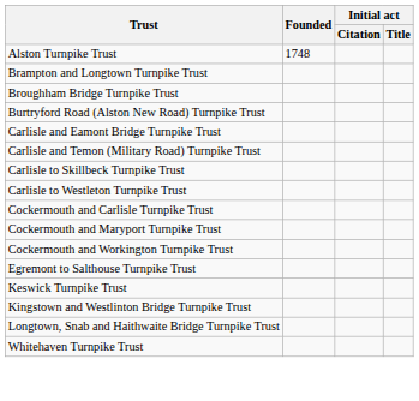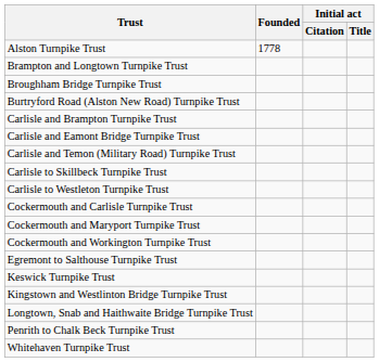 <table class="wikitable sortable">
 <tr>
 <th rowspan=2>Trust</th>
 <th rowspan=2>Founded</th>
 <th colspan=2>Initial act</th>
 </tr>
 <tr>
 <th>Citation</th>
 <th>Title</th>
 </tr>
 <tr>
 <td>Alston Turnpike Trust</td>
-<td>1748</td>
+<td>1778</td>
 <td></td>
 <td></td>
 </tr>
 <tr>
 <td>Brampton and Longtown Turnpike Trust</td>
 <td></td>
 <td></td>
 <td></td>
 </tr>
 <tr>
 <td>Broughham Bridge Turnpike Trust</td>
 <td></td>
 <td></td>
 <td></td>
 </tr>
 <tr>
 <td>Burtryford Road (Alston New Road) Turnpike Trust</td>
+<td></td>
+<td></td>
+<td></td>
+</tr>
+<tr>
+<td>Carlisle and Brampton Turnpike Trust</td>
 <td></td>
 <td></td>
 <td></td>
 </tr>
 <tr>
 <td>Carlisle and Eamont Bridge Turnpike Trust</td>
 <td></td>
 <td></td>
 <td></td>
 </tr>
 <tr>
 <td>Carlisle and Temon (Military Road) Turnpike Trust</td>
 <td></td>
 <td></td>
 <td></td>
 </tr>
 <tr>
 <td>Carlisle to Skillbeck Turnpike Trust</td>
 <td></td>
 <td></td>
 <td></td>
 </tr>
 <tr>
 <td>Carlisle to Westleton Turnpike Trust</td>
 <td></td>
 <td></td>
 <td></td>
 </tr>
 <tr>
 <td>Cockermouth and Carlisle Turnpike Trust</td>
 <td></td>
 <td></td>
 <td></td>
 </tr>
 <tr>
 <td>Cockermouth and Maryport Turnpike Trust</td>
 <td></td>
 <td></td>
 <td></td>
 </tr>
 <tr>
 <td>Cockermouth and Workington Turnpike Trust</td>
 <td></td>
 <td></td>
 <td></td>
 </tr>
 <tr>
 <td>Egremont to Salthouse Turnpike Trust</td>
 <td></td>
 <td></td>
 <td></td>
 </tr>
 <tr>
 <td>Keswick Turnpike Trust</td>
 <td></td>
 <td></td>
 <td></td>
 </tr>
 <tr>
 <td>Kingstown and Westlinton Bridge Turnpike Trust</td>
 <td></td>
 <td></td>
 <td></td>
 </tr>
 <tr>
 <td>Longtown, Snab and Haithwaite Bridge Turnpike Trust</td>
 <td></td>
 <td></td>
 <td></td>
 </tr>
 <tr>
+<td>Penrith to Chalk Beck Turnpike Trust</td>
+<td></td>
+<td></td>
+<td></td>
+</tr>
+<tr>
 <td>Whitehaven Turnpike Trust</td>
 <td></td>
 <td></td>
 <td></td>
 </tr>
 </table>
